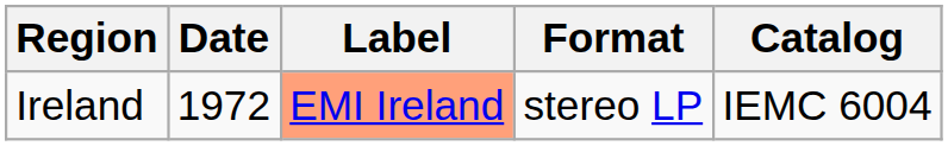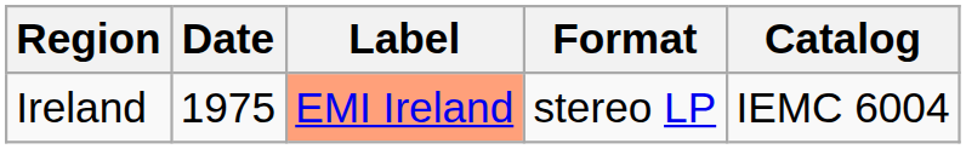 <table class="wikitable">
 <tr>
 <th>Region</th>
 <th>Date</th>
 <th>Label</th>
 <th>Format</th>
 <th>Catalog</th>
 </tr>
 <tr>
 <td rowspan="1">Ireland</td>
-<td rowspan="1">1972</td>
+<td rowspan="1">1975</td>
 <td rowspan="1" style="background: lightsalmon;"><a href='#'>EMI Ireland</a></td>
 <td>stereo <a href='#'>LP</a></td>
 <td>IEMC 6004</td>
 </tr>
 </table>
